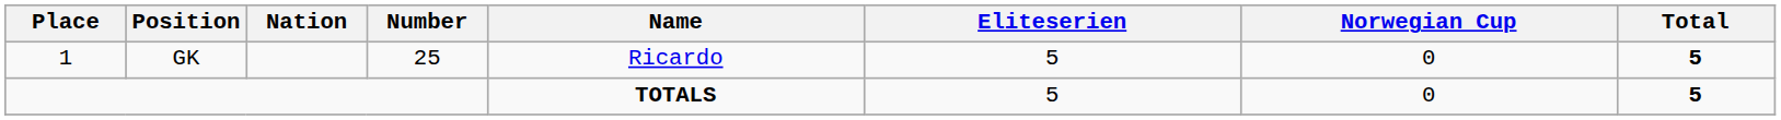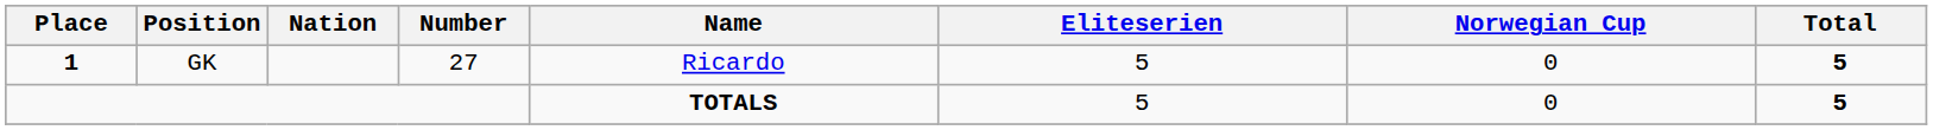 <table class="wikitable" style="font-size: 95%; text-align: center;">
 <tr>
 <th width=60>Place</th>
 <th width=60>Position</th>
 <th width=60>Nation</th>
 <th width=60>Number</th>
 <th width=200>Name</th>
 <th width=200><a href='#'>Eliteserien</a></th>
 <th width=200><a href='#'>Norwegian Cup</a></th>
 <th width=80><strong>Total</strong></th>
 </tr>
 <tr>
-<td>1</td>
+<td><strong>1</strong></td>
 <td>GK</td>
 <td></td>
-<td>25</td>
+<td>27</td>
 <td><a href='#'>Ricardo</a></td>
 <td>5</td>
 <td>0</td>
 <td><strong>5</strong></td>
 </tr>
 <tr>
 <td colspan="4"></td>
 <td><strong>TOTALS</strong></td>
 <td>5</td>
 <td>0</td>
 <td><strong>5</strong></td>
 </tr>
 </table>
